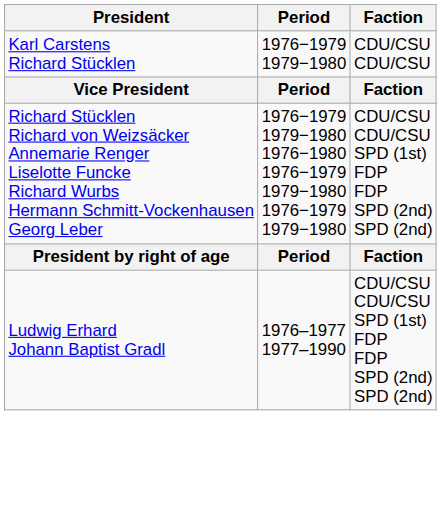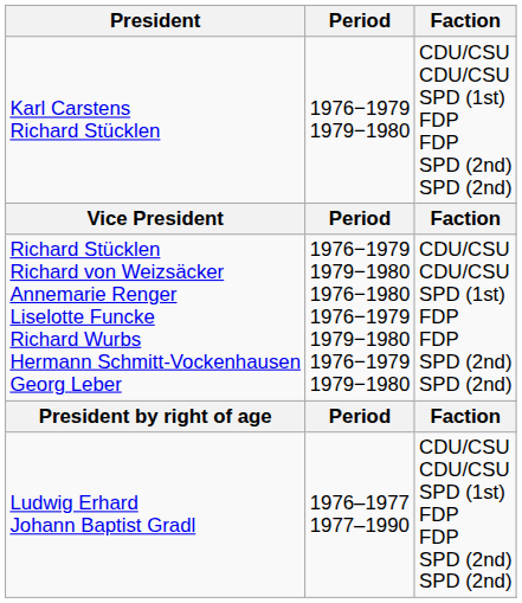 <table class="wikitable">
 <tr>
 <th>President</th>
 <th>Period</th>
 <th>Faction</th>
 </tr>
 <tr>
 <td><a href='#'>Karl Carstens</a><br><a href='#'>Richard Stücklen</a></td>
 <td>1976−1979<br>1979−1980</td>
-<td>CDU/CSU<br>CDU/CSU</td>
+<td>CDU/CSU<br>CDU/CSU<br>SPD (1st)<br>FDP<br>FDP<br>SPD (2nd)<br>SPD (2nd)</td>
 </tr>
 <tr>
 <th>Vice President</th>
 <th>Period</th>
 <th>Faction</th>
 </tr>
 <tr>
 <td><a href='#'>Richard Stücklen</a><br><a href='#'>Richard von Weizsäcker</a><br><a href='#'>Annemarie Renger</a><br><a href='#'>Liselotte Funcke</a><br><a href='#'>Richard Wurbs</a><br><a href='#'>Hermann Schmitt-Vockenhausen</a><br><a href='#'>Georg Leber</a></td>
 <td>1976−1979<br>1979−1980<br>1976−1980<br>1976−1979<br>1979−1980<br>1976−1979<br>1979−1980</td>
 <td>CDU/CSU<br>CDU/CSU<br>SPD (1st)<br>FDP<br>FDP<br>SPD (2nd)<br>SPD (2nd)</td>
 </tr>
 <tr>
 <th>President by right of age</th>
 <th>Period</th>
 <th>Faction</th>
 </tr>
 <tr>
 <td><a href='#'>Ludwig Erhard</a><br><a href='#'>Johann Baptist Gradl</a></td>
 <td>1976–1977<br>1977–1990</td>
 <td>CDU/CSU<br>CDU/CSU<br>SPD (1st)<br>FDP<br>FDP<br>SPD (2nd)<br>SPD (2nd)</td>
 </tr>
 </table>
